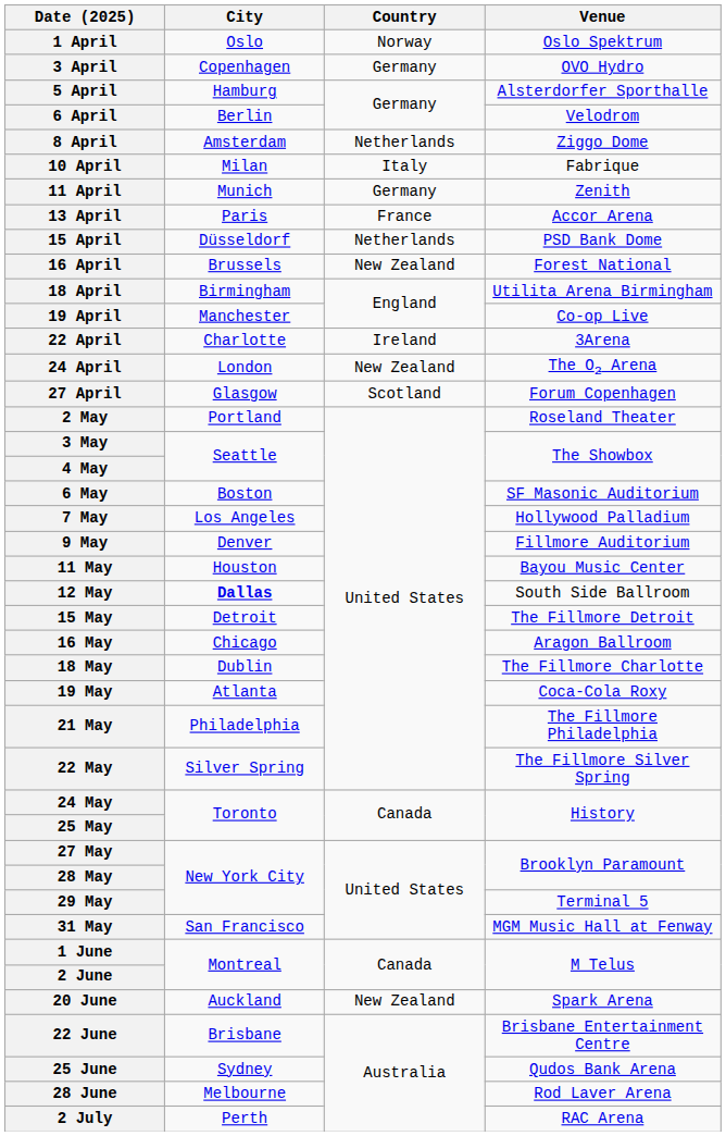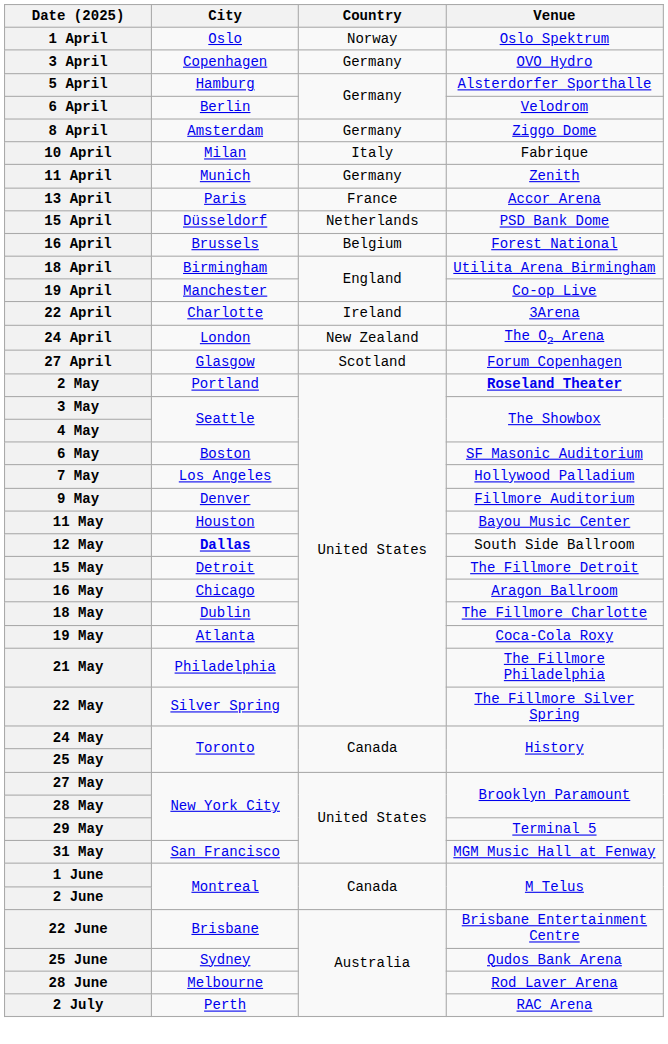 <table class="wikitable plainrowheaders" style="text-align:center;">
 <tr>
 <th scope="col" style="width:10em;">Date (2025)</th>
 <th scope="col" style="width:10em;">City</th>
 <th scope="col" style="width:10em;">Country</th>
 <th scope="col" style="width:15em;">Venue</th>
 </tr>
 <tr>
 <th scope="row" style="text-align:center;">1 April</th>
 <td><a href='#'>Oslo</a></td>
 <td>Norway</td>
 <td><a href='#'>Oslo Spektrum</a></td>
 </tr>
 <tr>
 <th scope="row" style="text-align:center;">3 April</th>
 <td><a href='#'>Copenhagen</a></td>
 <td>Germany</td>
 <td><a href='#'>OVO Hydro</a></td>
 </tr>
 <tr>
 <th scope="row" style="text-align:center;">5 April</th>
 <td><a href='#'>Hamburg</a></td>
 <td rowspan="2">Germany</td>
 <td><a href='#'>Alsterdorfer Sporthalle</a></td>
 </tr>
 <tr>
 <th scope="row" style="text-align:center;">6 April</th>
 <td><a href='#'>Berlin</a></td>
 <td><a href='#'>Velodrom</a></td>
 </tr>
 <tr>
 <th scope="row" style="text-align:center;">8 April</th>
 <td><a href='#'>Amsterdam</a></td>
-<td>Netherlands</td>
+<td>Germany</td>
 <td><a href='#'>Ziggo Dome</a></td>
 </tr>
 <tr>
 <th scope="row" style="text-align:center;">10 April</th>
 <td><a href='#'>Milan</a></td>
 <td>Italy</td>
 <td>Fabrique</td>
 </tr>
 <tr>
 <th scope="row" style="text-align:center;">11 April</th>
 <td><a href='#'>Munich</a></td>
 <td>Germany</td>
 <td><a href='#'>Zenith</a></td>
 </tr>
 <tr>
 <th scope="row" style="text-align:center;">13 April</th>
 <td><a href='#'>Paris</a></td>
 <td>France</td>
 <td><a href='#'>Accor Arena</a></td>
 </tr>
 <tr>
 <th scope="row" style="text-align:center;">15 April</th>
 <td><a href='#'>Düsseldorf</a></td>
 <td>Netherlands</td>
 <td><a href='#'>PSD Bank Dome</a></td>
 </tr>
 <tr>
 <th scope="row" style="text-align:center;">16 April</th>
 <td><a href='#'>Brussels</a></td>
-<td>New Zealand</td>
+<td>Belgium</td>
 <td><a href='#'>Forest National</a></td>
 </tr>
 <tr>
 <th scope="row" style="text-align:center;">18 April</th>
 <td><a href='#'>Birmingham</a></td>
 <td rowspan="2">England</td>
 <td><a href='#'>Utilita Arena Birmingham</a></td>
 </tr>
 <tr>
 <th scope="row" style="text-align:center;">19 April</th>
 <td><a href='#'>Manchester</a></td>
 <td><a href='#'>Co-op Live</a></td>
 </tr>
 <tr>
 <th scope="row" style="text-align:center;">22 April</th>
 <td><a href='#'>Charlotte</a></td>
 <td>Ireland</td>
 <td><a href='#'>3Arena</a></td>
 </tr>
 <tr>
 <th scope="row" style="text-align:center;">24 April</th>
 <td><a href='#'>London</a></td>
 <td>New Zealand</td>
 <td><a href='#'>The O<sub>2</sub> Arena</a></td>
 </tr>
 <tr>
 <th scope="row" style="text-align:center;">27 April</th>
 <td><a href='#'>Glasgow</a></td>
 <td>Scotland</td>
 <td><a href='#'>Forum Copenhagen</a></td>
 </tr>
 <tr>
 <th scope="row" style="text-align:center;">2 May</th>
 <td><a href='#'>Portland</a></td>
 <td rowspan="14">United States</td>
-<td><a href='#'>Roseland Theater</a></td>
+<td><strong><a href='#'>Roseland Theater</a></strong></td>
 </tr>
 <tr>
 <th scope="row" style="text-align:center;">3 May</th>
 <td rowspan="2"><a href='#'>Seattle</a></td>
 <td rowspan="2"><a href='#'>The Showbox</a></td>
 </tr>
 <tr>
 <th scope="row" style="text-align:center;">4 May</th>
 </tr>
 <tr>
 <th scope="row" style="text-align:center;">6 May</th>
 <td><a href='#'>Boston</a></td>
 <td><a href='#'>SF Masonic Auditorium</a></td>
 </tr>
 <tr>
 <th scope="row" style="text-align:center;">7 May</th>
 <td><a href='#'>Los Angeles</a></td>
 <td><a href='#'>Hollywood Palladium</a></td>
 </tr>
 <tr>
 <th scope="row" style="text-align:center;">9 May</th>
 <td><a href='#'>Denver</a></td>
 <td><a href='#'>Fillmore Auditorium</a></td>
 </tr>
 <tr>
 <th scope="row" style="text-align:center;">11 May</th>
 <td><a href='#'>Houston</a></td>
 <td><a href='#'>Bayou Music Center</a></td>
 </tr>
 <tr>
 <th scope="row" style="text-align:center;">12 May</th>
 <td><strong><a href='#'>Dallas</a></strong></td>
 <td>South Side Ballroom</td>
 </tr>
 <tr>
 <th scope="row" style="text-align:center;">15 May</th>
 <td><a href='#'>Detroit</a></td>
 <td><a href='#'>The Fillmore Detroit</a></td>
 </tr>
 <tr>
 <th scope="row" style="text-align:center;">16 May</th>
 <td><a href='#'>Chicago</a></td>
 <td><a href='#'>Aragon Ballroom</a></td>
 </tr>
 <tr>
 <th scope="row" style="text-align:center;">18 May</th>
 <td><a href='#'>Dublin</a></td>
 <td><a href='#'>The Fillmore Charlotte</a></td>
 </tr>
 <tr>
 <th scope="row" style="text-align:center;">19 May</th>
 <td><a href='#'>Atlanta</a></td>
 <td><a href='#'>Coca-Cola Roxy</a></td>
 </tr>
 <tr>
 <th scope="row" style="text-align:center;">21 May</th>
 <td><a href='#'>Philadelphia</a></td>
 <td><a href='#'>The Fillmore Philadelphia</a></td>
 </tr>
 <tr>
 <th scope="row" style="text-align:center;">22 May</th>
 <td><a href='#'>Silver Spring</a></td>
 <td><a href='#'>The Fillmore Silver Spring</a></td>
 </tr>
 <tr>
 <th scope="row" style="text-align:center;">24 May</th>
 <td rowspan="2"><a href='#'>Toronto</a></td>
 <td rowspan="2">Canada</td>
 <td rowspan="2"><a href='#'>History</a></td>
 </tr>
 <tr>
 <th scope="row" style="text-align:center;">25 May</th>
 </tr>
 <tr>
 <th scope="row" style="text-align:center;">27 May</th>
 <td rowspan="3"><a href='#'>New York City</a></td>
 <td rowspan="4">United States</td>
 <td rowspan="2"><a href='#'>Brooklyn Paramount</a></td>
 </tr>
 <tr>
 <th scope="row" style="text-align:center;">28 May</th>
 </tr>
 <tr>
 <th scope="row" style="text-align:center;">29 May</th>
 <td><a href='#'>Terminal 5</a></td>
 </tr>
 <tr>
 <th scope="row" style="text-align:center;">31 May</th>
 <td><a href='#'>San Francisco</a></td>
 <td><a href='#'>MGM Music Hall at Fenway</a></td>
 </tr>
 <tr>
 <th scope="row" style="text-align:center;">1 June</th>
 <td rowspan="2"><a href='#'>Montreal</a></td>
 <td rowspan="2">Canada</td>
 <td rowspan="2"><a href='#'>M Telus</a></td>
 </tr>
 <tr>
 <th scope="row" style="text-align:center;">2 June</th>
 </tr>
 <tr>
-<th scope="row" style="text-align:center;">20 June</th>
-<td><a href='#'>Auckland</a></td>
-<td>New Zealand</td>
-<td><a href='#'>Spark Arena</a></td>
-</tr>
-<tr>
 <th scope="row" style="text-align:center;">22 June</th>
 <td><a href='#'>Brisbane</a></td>
 <td rowspan="4">Australia</td>
 <td><a href='#'>Brisbane Entertainment Centre</a></td>
 </tr>
 <tr>
 <th scope="row" style="text-align:center;">25 June</th>
 <td><a href='#'>Sydney</a></td>
 <td><a href='#'>Qudos Bank Arena</a></td>
 </tr>
 <tr>
 <th scope="row" style="text-align:center;">28 June</th>
 <td><a href='#'>Melbourne</a></td>
 <td><a href='#'>Rod Laver Arena</a></td>
 </tr>
 <tr>
 <th scope="row" style="text-align:center;">2 July</th>
 <td><a href='#'>Perth</a></td>
 <td><a href='#'>RAC Arena</a></td>
 </tr>
 </table>
